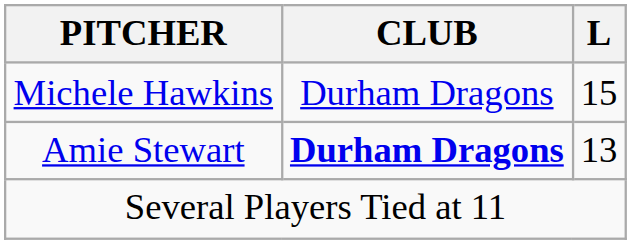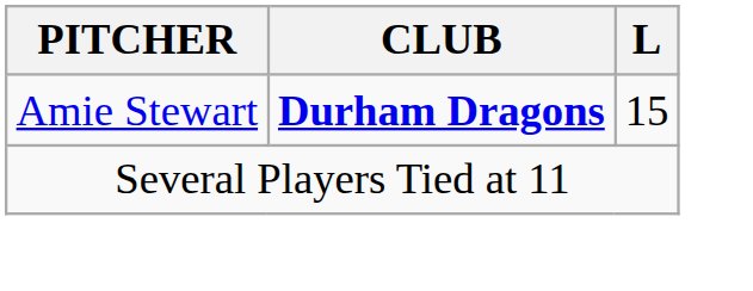 <table class="wikitable" style="text-align:center;">
 <tr>
 <th>PITCHER</th>
 <th>CLUB</th>
 <th>L</th>
 </tr>
 <tr>
-<td><a href='#'>Michele Hawkins</a></td>
-<td><a href='#'>Durham Dragons</a></td>
-<td>15</td>
-</tr>
-<tr>
 <td><a href='#'>Amie Stewart</a></td>
 <td><strong><a href='#'>Durham Dragons</a></strong></td>
-<td>13</td>
+<td>15</td>
 </tr>
 <tr>
 <td colspan=3>Several Players Tied at 11</td>
 </tr>
 </table>
